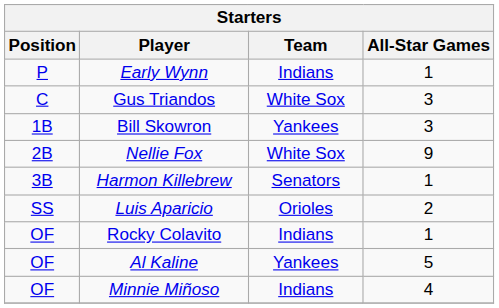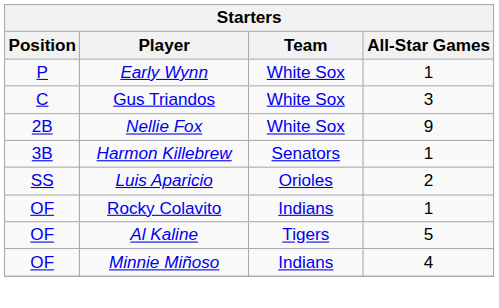 <table class="wikitable" style="font-size: 100%; text-align:right;">
 <tr>
 <th colspan="4">Starters</th>
 </tr>
 <tr>
 <th>Position</th>
 <th width="150">Player</th>
 <th width="100">Team</th>
 <th>All-Star Games</th>
 </tr>
 <tr>
 <td align="center"><a href='#'>P</a></td>
 <td align="center"><em><a href='#'>Early Wynn</a></em></td>
-<td align="center"><a href='#'>Indians</a></td>
+<td align="center"><a href='#'>White Sox</a></td>
 <td align="center">1</td>
 </tr>
 <tr>
 <td align="center"><a href='#'>C</a></td>
 <td align="center"><a href='#'>Gus Triandos</a></td>
 <td align="center"><a href='#'>White Sox</a></td>
-<td align="center">3</td>
-</tr>
-<tr>
-<td align="center"><a href='#'>1B</a></td>
-<td align="center"><a href='#'>Bill Skowron</a></td>
-<td align="center"><a href='#'>Yankees</a></td>
 <td align="center">3</td>
 </tr>
 <tr>
 <td align="center"><a href='#'>2B</a></td>
 <td align="center"><em><a href='#'>Nellie Fox</a></em></td>
 <td align="center"><a href='#'>White Sox</a></td>
 <td align="center">9</td>
 </tr>
 <tr>
 <td align="center"><a href='#'>3B</a></td>
 <td align="center"><em><a href='#'>Harmon Killebrew</a></em></td>
 <td align="center"><a href='#'>Senators</a></td>
 <td align="center">1</td>
 </tr>
 <tr>
 <td align="center"><a href='#'>SS</a></td>
 <td align="center"><em><a href='#'>Luis Aparicio</a></em></td>
 <td align="center"><a href='#'>Orioles</a></td>
 <td align="center">2</td>
 </tr>
 <tr>
 <td align="center"><a href='#'>OF</a></td>
 <td align="center"><a href='#'>Rocky Colavito</a></td>
 <td align="center"><a href='#'>Indians</a></td>
 <td align="center">1</td>
 </tr>
 <tr>
 <td align="center"><a href='#'>OF</a></td>
 <td align="center"><em><a href='#'>Al Kaline</a></em></td>
-<td align="center"><a href='#'>Yankees</a></td>
+<td align="center"><a href='#'>Tigers</a></td>
 <td align="center">5</td>
 </tr>
 <tr>
 <td align="center"><a href='#'>OF</a></td>
 <td align="center"><em><a href='#'>Minnie Miñoso</a></em></td>
 <td align="center"><a href='#'>Indians</a></td>
 <td align="center">4</td>
 </tr>
 <tr>
 </tr>
 </table>
